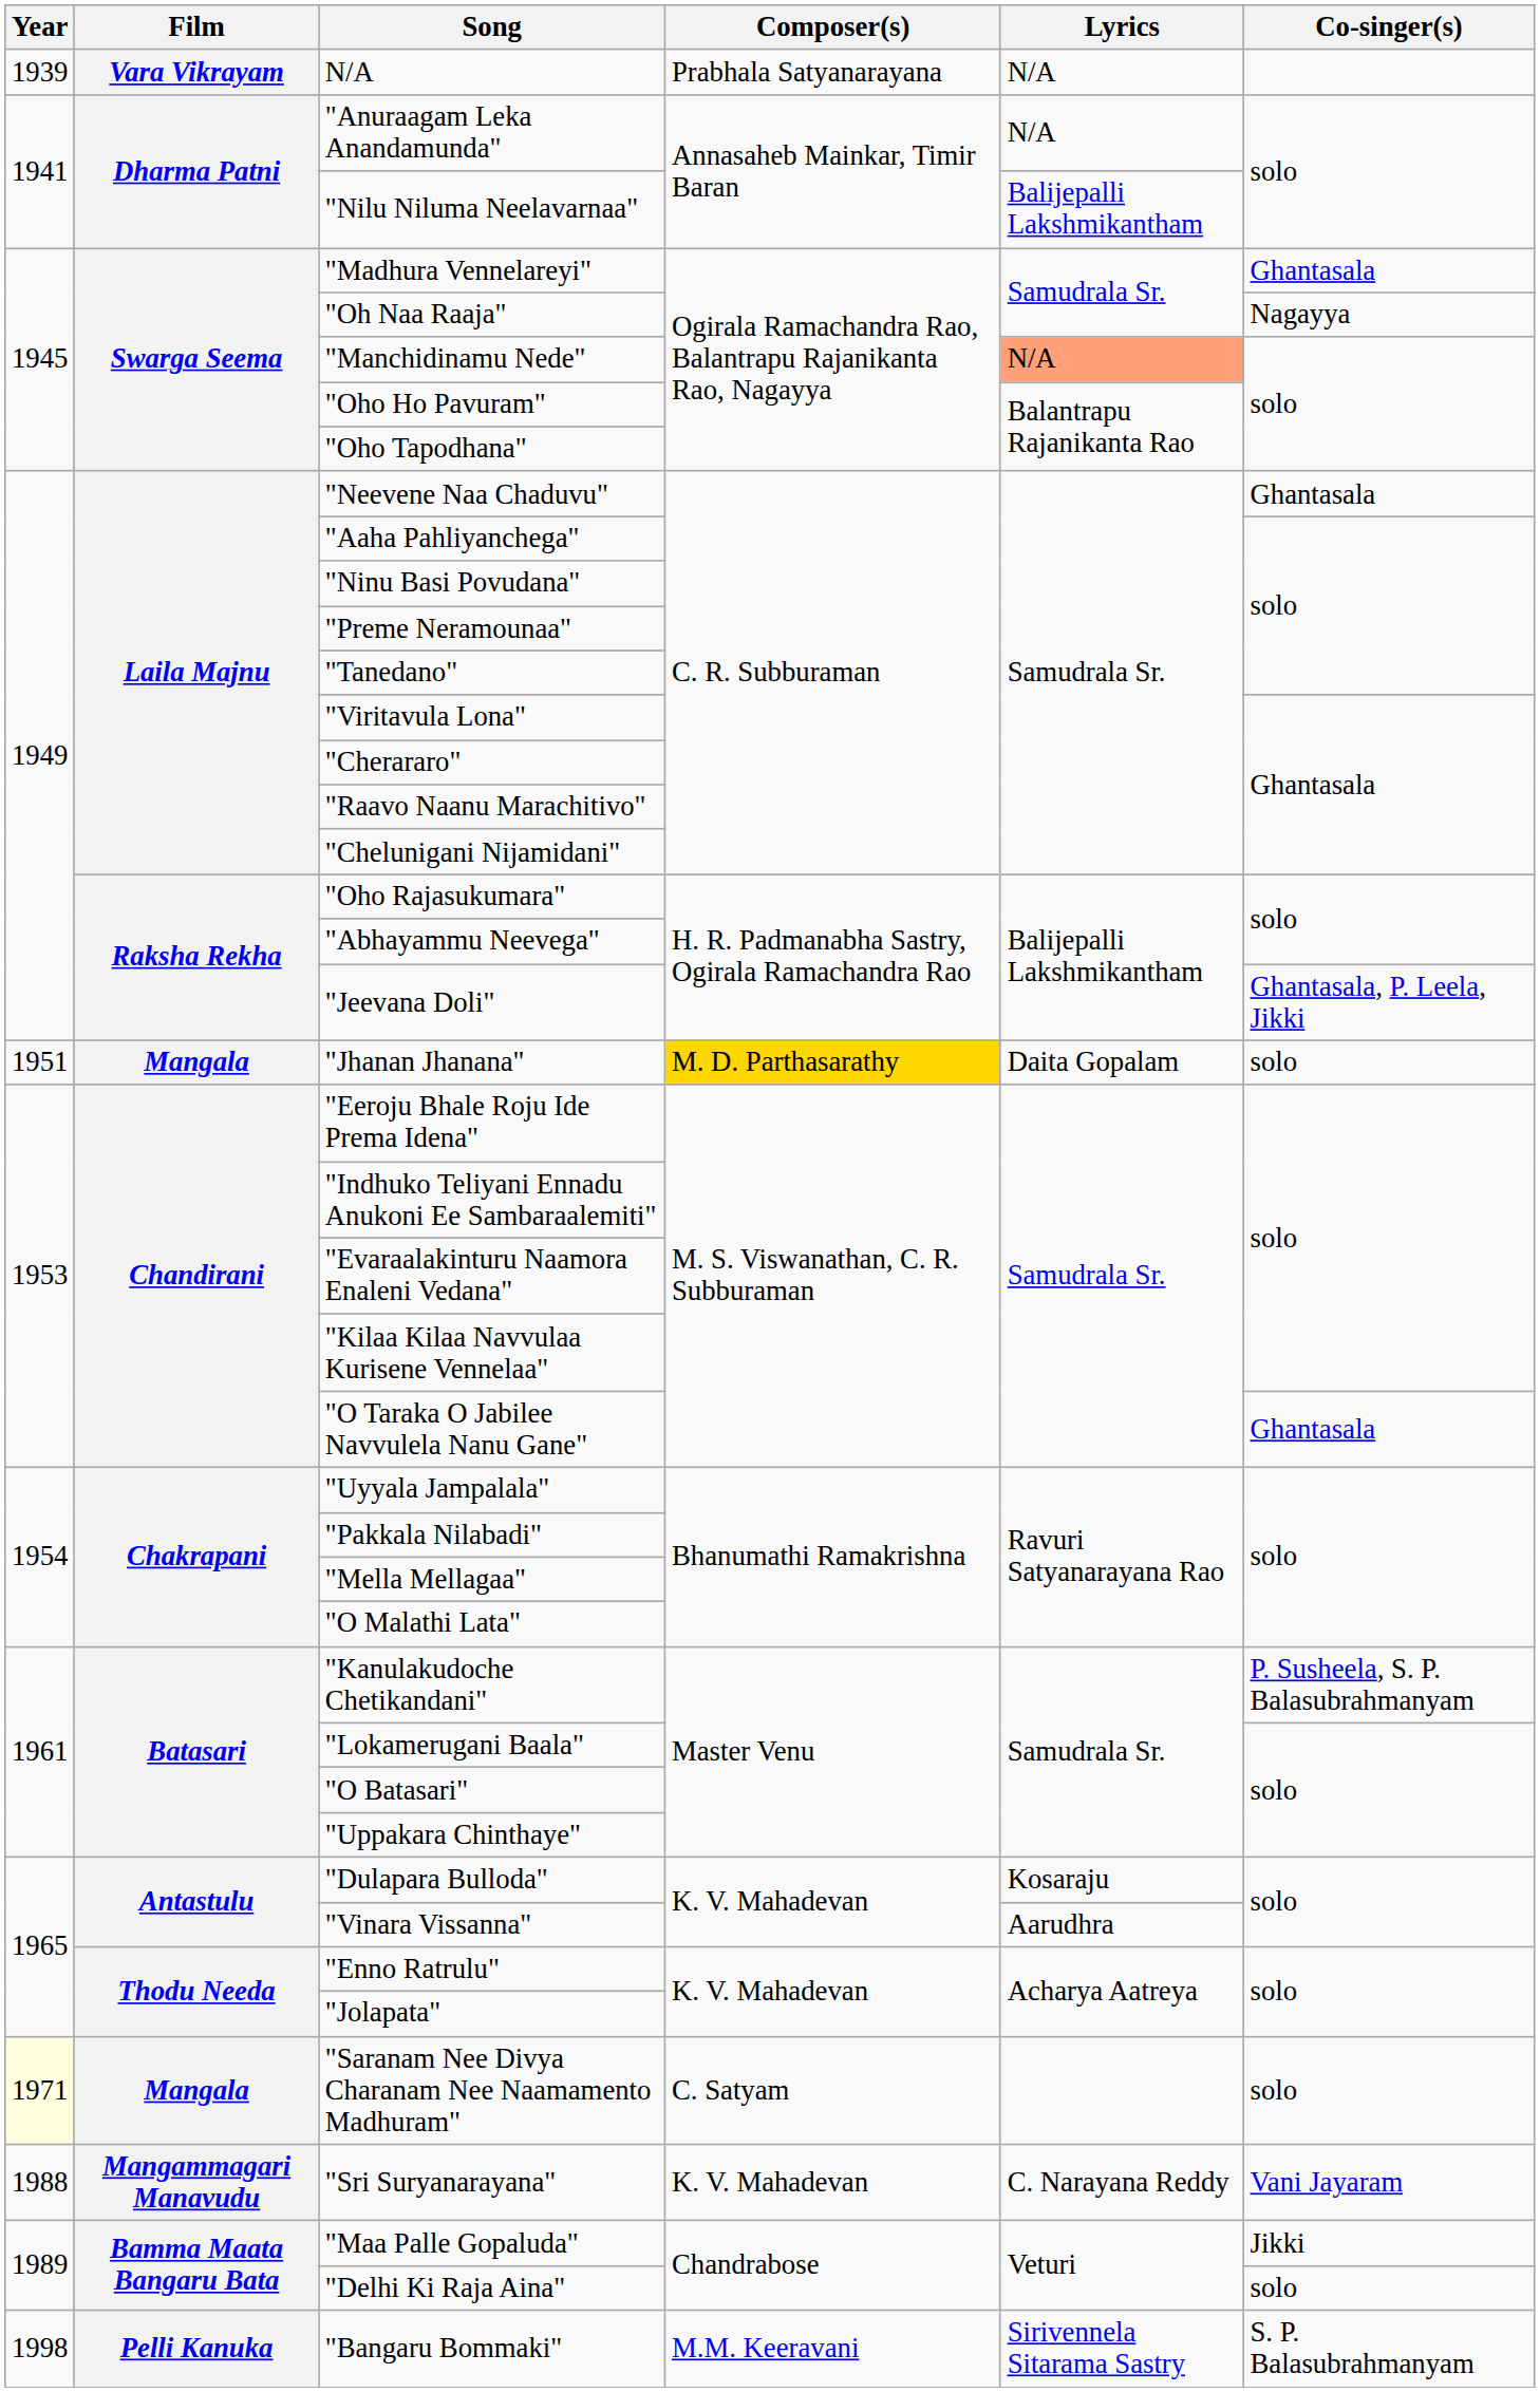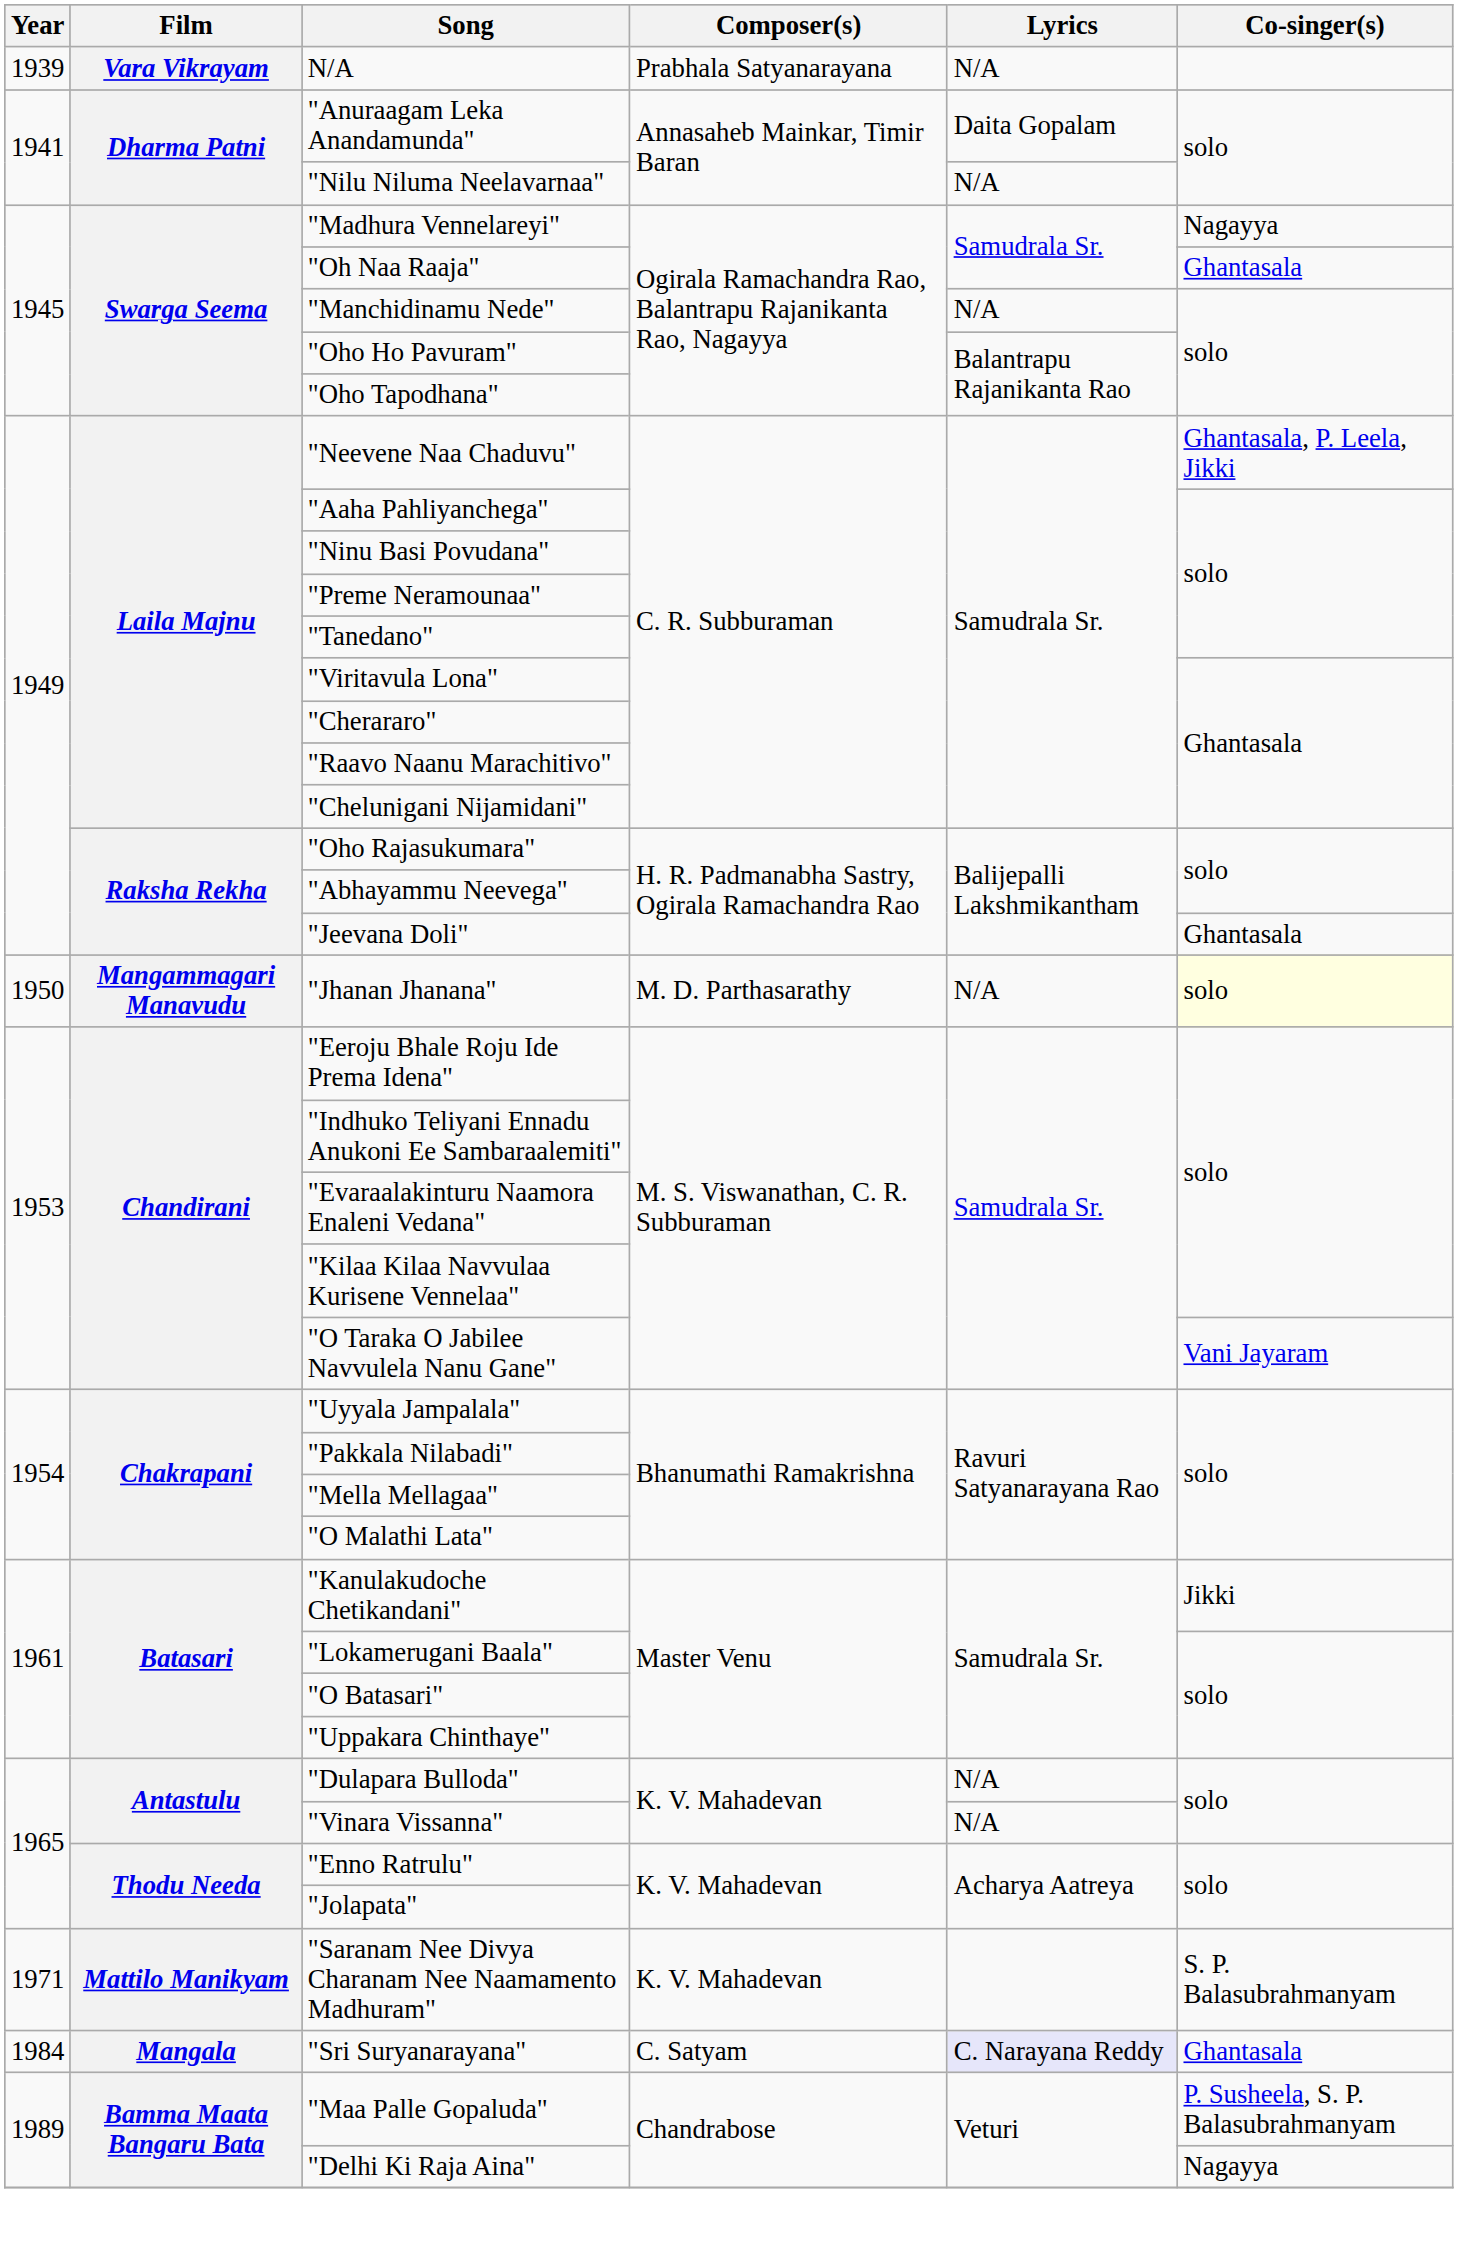 <table class="wikitable">
 <tr>
 <th>Year</th>
 <th>Film</th>
 <th>Song</th>
 <th>Composer(s)</th>
 <th>Lyrics</th>
 <th>Co-singer(s)</th>
 </tr>
 <tr>
 <td rowspan=1>1939</td>
 <th><em><a href='#'>Vara Vikrayam</a></em></th>
 <td>N/A</td>
 <td>Prabhala Satyanarayana</td>
 <td>N/A</td>
 </tr>
 <tr>
 <td Rowspan=2>1941</td>
 <th Rowspan=2><em><a href='#'>Dharma Patni</a></em></th>
 <td>"Anuraagam Leka Anandamunda"</td>
 <td rowspan=2>Annasaheb Mainkar,  Timir Baran</td>
-<td>N/A</td>
+<td>Daita Gopalam</td>
 <td rowspan=2>solo</td>
 </tr>
 <tr>
 <td>"Nilu Niluma Neelavarnaa"</td>
-<td><a href='#'>Balijepalli Lakshmikantham</a></td>
+<td>N/A</td>
 </tr>
 <tr>
 <td rowspan=5>1945</td>
 <th Rowspan=5><em><a href='#'>Swarga Seema</a></em></th>
 <td>"Madhura Vennelareyi"</td>
 <td rowspan=5>Ogirala Ramachandra Rao, Balantrapu Rajanikanta Rao, Nagayya</td>
 <td rowspan=2><a href='#'>Samudrala Sr.</a></td>
+<td>Nagayya</td>
+</tr>
+<tr>
+<td>"Oh Naa Raaja"</td>
 <td><a href='#'>Ghantasala</a></td>
 </tr>
 <tr>
-<td>"Oh Naa Raaja"</td>
-<td>Nagayya</td>
-</tr>
-<tr>
 <td>"Manchidinamu Nede"</td>
-<td style="background: lightsalmon;">N/A</td>
+<td>N/A</td>
 <td rowspan=3>solo</td>
 </tr>
 <tr>
 <td>"Oho Ho Pavuram"</td>
 <td rowspan=2>Balantrapu Rajanikanta Rao</td>
 </tr>
 <tr>
 <td>"Oho Tapodhana"</td>
 </tr>
 <tr>
 <td rowspan=12>1949</td>
 <th Rowspan=9><em><a href='#'>Laila Majnu</a></em></th>
 <td>"Neevene Naa Chaduvu"</td>
 <td rowspan=9>C. R. Subburaman</td>
 <td rowspan=9>Samudrala Sr.</td>
-<td>Ghantasala</td>
+<td><a href='#'>Ghantasala</a>, <a href='#'>P. Leela</a>, <a href='#'>Jikki</a></td>
 </tr>
 <tr>
 <td>"Aaha Pahliyanchega"</td>
 <td rowspan=4>solo</td>
 </tr>
 <tr>
 <td>"Ninu Basi Povudana"</td>
 </tr>
 <tr>
 <td>"Preme Neramounaa"</td>
 </tr>
 <tr>
 <td>"Tanedano"</td>
 </tr>
 <tr>
 <td>"Viritavula Lona"</td>
 <td rowspan=4>Ghantasala</td>
 </tr>
 <tr>
 <td>"Cherararo"</td>
 </tr>
 <tr>
 <td>"Raavo Naanu Marachitivo"</td>
 </tr>
 <tr>
 <td>"Chelunigani Nijamidani"</td>
 </tr>
 <tr>
 <th Rowspan=3><em><a href='#'>Raksha Rekha</a></em></th>
 <td>"Oho Rajasukumara"</td>
 <td rowspan=3>H. R. Padmanabha Sastry, Ogirala Ramachandra Rao</td>
 <td Rowspan=3>Balijepalli Lakshmikantham</td>
 <td rowspan=2>solo</td>
 </tr>
 <tr>
 <td>"Abhayammu Neevega"</td>
 </tr>
 <tr>
 <td>"Jeevana Doli"</td>
-<td><a href='#'>Ghantasala</a>, <a href='#'>P. Leela</a>, <a href='#'>Jikki</a></td>
+<td>Ghantasala</td>
 </tr>
 <tr>
-<td Rowspan=1>1951</td>
-<th><em><a href='#'>Mangala</a></em></th>
+<td Rowspan=1>1950</td>
+<th><em><a href='#'>Mangammagari Manavudu</a></em></th>
 <td>"Jhanan Jhanana"</td>
-<td style="background: gold;">M. D. Parthasarathy</td>
-<td>Daita Gopalam</td>
-<td>solo</td>
+<td>M. D. Parthasarathy</td>
+<td>N/A</td>
+<td style="background: lightyellow;">solo</td>
 </tr>
 <tr>
 <td rowspan=5>1953</td>
 <th rowspan=5><em><a href='#'>Chandirani</a></em></th>
 <td>"Eeroju Bhale Roju Ide Prema Idena"</td>
 <td rowspan=5>M. S. Viswanathan, C. R. Subburaman</td>
 <td rowspan=5><a href='#'>Samudrala Sr.</a></td>
 <td Rowspan=4>solo</td>
 </tr>
 <tr>
 <td>"Indhuko Teliyani Ennadu Anukoni Ee Sambaraalemiti"</td>
 </tr>
 <tr>
 <td>"Evaraalakinturu Naamora Enaleni Vedana"</td>
 </tr>
 <tr>
 <td>"Kilaa Kilaa Navvulaa Kurisene Vennelaa"</td>
 </tr>
 <tr>
 <td>"O Taraka O Jabilee  Navvulela Nanu Gane"</td>
-<td><a href='#'>Ghantasala</a></td>
+<td><a href='#'>Vani Jayaram</a></td>
 </tr>
 <tr>
 <td rowspan=4>1954</td>
 <th Rowspan=4><em><a href='#'>Chakrapani</a></em></th>
 <td>"Uyyala Jampalala"</td>
 <td rowspan=4>Bhanumathi Ramakrishna</td>
 <td rowspan=4>Ravuri Satyanarayana Rao</td>
 <td Rowspan=4>solo</td>
 </tr>
 <tr>
 <td>"Pakkala Nilabadi"</td>
 </tr>
 <tr>
 <td>"Mella Mellagaa"</td>
 </tr>
 <tr>
 <td>"O Malathi Lata"</td>
 </tr>
 <tr>
 <td rowspan=4>1961</td>
 <th rowspan=4><em><a href='#'>Batasari</a></em></th>
 <td>"Kanulakudoche Chetikandani"</td>
 <td rowspan=4>Master Venu</td>
 <td rowspan=4>Samudrala Sr.</td>
-<td><a href='#'>P. Susheela</a>, S. P. Balasubrahmanyam</td>
+<td>Jikki</td>
 </tr>
 <tr>
 <td>"Lokamerugani Baala"</td>
 <td rowspan=3>solo</td>
 </tr>
 <tr>
 <td>"O Batasari"</td>
 </tr>
 <tr>
 <td>"Uppakara Chinthaye"</td>
 </tr>
 <tr>
 <td rowspan=4>1965</td>
 <th Rowspan=2><em><a href='#'>Antastulu</a></em></th>
 <td>"Dulapara Bulloda"</td>
 <td Rowspan=2>K. V. Mahadevan</td>
-<td>Kosaraju</td>
+<td>N/A</td>
 <td rowspan=2>solo</td>
 </tr>
 <tr>
 <td>"Vinara Vissanna"</td>
-<td>Aarudhra</td>
+<td>N/A</td>
 </tr>
 <tr>
 <th Rowspan=2><em><a href='#'>Thodu Needa</a></em></th>
 <td>"Enno Ratrulu"</td>
 <td rowspan=2>K. V. Mahadevan</td>
 <td rowspan=2>Acharya Aatreya</td>
 <td Rowspan=2>solo</td>
 </tr>
 <tr>
 <td>"Jolapata"</td>
 </tr>
 <tr>
-<td style="background: lightyellow;">1971</td>
-<th><em><a href='#'>Mangala</a></em></th>
+<td>1971</td>
+<th><em><a href='#'>Mattilo Manikyam</a></em></th>
 <td>"Saranam Nee Divya Charanam Nee Naamamento Madhuram"</td>
-<td>C. Satyam</td>
+<td>K. V. Mahadevan</td>
 <td></td>
-<td>solo</td>
+<td>S. P. Balasubrahmanyam</td>
 </tr>
 <tr>
-<td>1988</td>
-<th><em><a href='#'>Mangammagari Manavudu</a></em></th>
+<td>1984</td>
+<th><em><a href='#'>Mangala</a></em></th>
 <td>"Sri Suryanarayana"</td>
-<td>K. V. Mahadevan</td>
-<td>C. Narayana Reddy</td>
-<td><a href='#'>Vani Jayaram</a></td>
+<td>C. Satyam</td>
+<td style="background: lavender;">C. Narayana Reddy</td>
+<td><a href='#'>Ghantasala</a></td>
 </tr>
 <tr>
 <td rowspan=2>1989</td>
 <th Rowspan=2><em><a href='#'>Bamma Maata Bangaru Bata</a></em></th>
 <td>"Maa Palle Gopaluda"</td>
 <td rowspan=2>Chandrabose</td>
 <td Rowspan=2>Veturi</td>
-<td>Jikki</td>
+<td><a href='#'>P. Susheela</a>, S. P. Balasubrahmanyam</td>
 </tr>
 <tr>
 <td>"Delhi Ki Raja Aina"</td>
-<td>solo</td>
-</tr>
-<tr>
-<td>1998</td>
-<th Rowspan=1><em><a href='#'>Pelli Kanuka</a></em></th>
-<td>"Bangaru Bommaki"</td>
-<td><a href='#'>M.M. Keeravani</a></td>
-<td><a href='#'>Sirivennela Sitarama Sastry</a></td>
-<td>S. P. Balasubrahmanyam</td>
+<td>Nagayya</td>
 </tr>
 <tr>
 </tr>
 </table>
